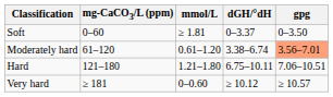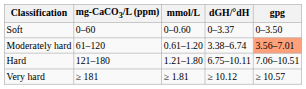 <table class="wikitable">
 <tr>
 <th>Classification</th>
 <th>mg-CaCO<sub>3</sub>/L (ppm)</th>
 <th>mmol/L</th>
 <th>dGH/°dH</th>
 <th>gpg</th>
 </tr>
 <tr>
 <td>Soft</td>
 <td>0–60</td>
-<td>≥ 1.81</td>
+<td>0–0.60</td>
 <td>0–3.37</td>
 <td>0–3.50</td>
 </tr>
 <tr>
 <td>Moderately hard</td>
 <td>61–120</td>
 <td>0.61–1.20</td>
 <td>3.38–6.74</td>
 <td style="background: lightsalmon;">3.56–7.01</td>
 </tr>
 <tr>
 <td>Hard</td>
 <td>121–180</td>
 <td>1.21–1.80</td>
 <td>6.75–10.11</td>
 <td>7.06–10.51</td>
 </tr>
 <tr>
 <td>Very hard</td>
 <td>≥ 181</td>
-<td>0–0.60</td>
+<td>≥ 1.81</td>
 <td>≥ 10.12</td>
 <td>≥ 10.57</td>
 </tr>
 </table>
